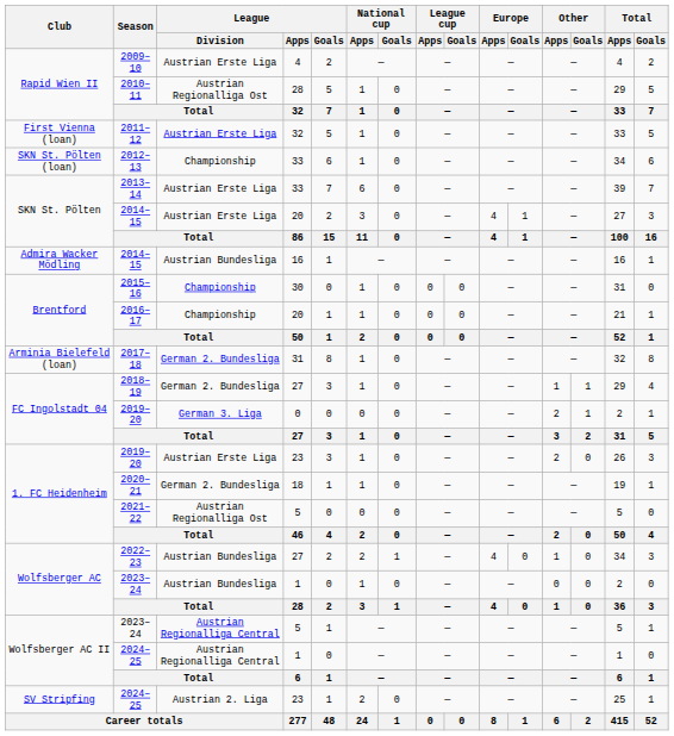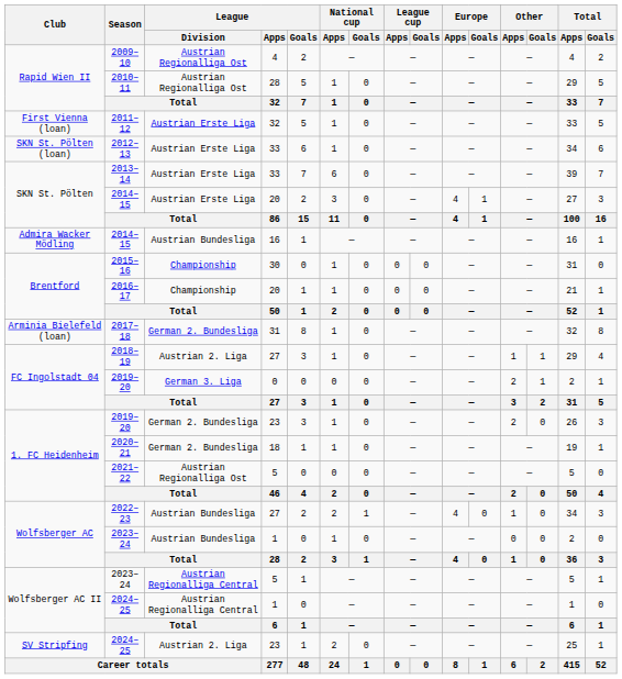 <table class="wikitable" style="text-align: center">
 <tr>
 <th rowspan="2">Club</th>
 <th rowspan="2">Season</th>
 <th colspan="3">League</th>
 <th colspan="2">National cup</th>
 <th colspan="2">League cup</th>
 <th colspan="2">Europe</th>
 <th colspan="2">Other</th>
 <th colspan="2">Total</th>
 </tr>
 <tr>
 <th>Division</th>
 <th>Apps</th>
 <th>Goals</th>
 <th>Apps</th>
 <th>Goals</th>
 <th>Apps</th>
 <th>Goals</th>
 <th>Apps</th>
 <th>Goals</th>
 <th>Apps</th>
 <th>Goals</th>
 <th>Apps</th>
 <th>Goals</th>
 </tr>
 <tr>
 <td rowspan="3"><a href='#'>Rapid Wien II</a></td>
 <td><a href='#'>2009–10</a></td>
-<td>Austrian Erste Liga</td>
+<td><a href='#'>Austrian Regionalliga Ost</a></td>
 <td>4</td>
 <td>2</td>
 <td colspan="2">—</td>
 <td colspan="2">—</td>
 <td colspan="2">—</td>
 <td colspan="2">—</td>
 <td>4</td>
 <td>2</td>
 </tr>
 <tr>
 <td><a href='#'>2010–11</a></td>
 <td>Austrian Regionalliga Ost</td>
 <td>28</td>
 <td>5</td>
 <td>1</td>
 <td>0</td>
 <td colspan="2">—</td>
 <td colspan="2">—</td>
 <td colspan="2">—</td>
 <td>29</td>
 <td>5</td>
 </tr>
 <tr>
 <th colspan="2">Total</th>
 <th>32</th>
 <th>7</th>
 <th>1</th>
 <th>0</th>
 <th colspan="2">—</th>
 <th colspan="2">—</th>
 <th colspan="2">—</th>
 <th>33</th>
 <th>7</th>
 </tr>
 <tr>
 <td><a href='#'>First Vienna</a> (loan)</td>
 <td><a href='#'>2011–12</a></td>
 <td><a href='#'>Austrian Erste Liga</a></td>
 <td>32</td>
 <td>5</td>
 <td>1</td>
 <td>0</td>
 <td colspan="2">—</td>
 <td colspan="2">—</td>
 <td colspan="2">—</td>
 <td>33</td>
 <td>5</td>
 </tr>
 <tr>
 <td><a href='#'>SKN St. Pölten</a> (loan)</td>
 <td><a href='#'>2012–13</a></td>
-<td>Championship</td>
+<td>Austrian Erste Liga</td>
 <td>33</td>
 <td>6</td>
 <td>1</td>
 <td>0</td>
 <td colspan="2">—</td>
 <td colspan="2">—</td>
 <td colspan="2">—</td>
 <td>34</td>
 <td>6</td>
 </tr>
 <tr>
 <td rowspan="3">SKN St. Pölten</td>
 <td><a href='#'>2013–14</a></td>
 <td>Austrian Erste Liga</td>
 <td>33</td>
 <td>7</td>
 <td>6</td>
 <td>0</td>
 <td colspan="2">—</td>
 <td colspan="2">—</td>
 <td colspan="2">—</td>
 <td>39</td>
 <td>7</td>
 </tr>
 <tr>
 <td><a href='#'>2014–15</a></td>
 <td>Austrian Erste Liga</td>
 <td>20</td>
 <td>2</td>
 <td>3</td>
 <td>0</td>
 <td colspan="2">—</td>
 <td>4</td>
 <td>1</td>
 <td colspan="2">—</td>
 <td>27</td>
 <td>3</td>
 </tr>
 <tr>
 <th colspan="2">Total</th>
 <th>86</th>
 <th>15</th>
 <th>11</th>
 <th>0</th>
 <th colspan="2">—</th>
 <th>4</th>
 <th>1</th>
 <th colspan="2">—</th>
 <th>100</th>
 <th>16</th>
 </tr>
 <tr>
 <td><a href='#'>Admira Wacker Mödling</a></td>
 <td><a href='#'>2014–15</a></td>
 <td>Austrian Bundesliga</td>
 <td>16</td>
 <td>1</td>
 <td colspan="2">—</td>
 <td colspan="2">—</td>
 <td colspan="2">—</td>
 <td colspan="2">—</td>
 <td>16</td>
 <td>1</td>
 </tr>
 <tr>
 <td rowspan="3"><a href='#'>Brentford</a></td>
 <td><a href='#'>2015–16</a></td>
 <td><a href='#'>Championship</a></td>
 <td>30</td>
 <td>0</td>
 <td>1</td>
 <td>0</td>
 <td>0</td>
 <td>0</td>
 <td colspan="2">—</td>
 <td colspan="2">—</td>
 <td>31</td>
 <td>0</td>
 </tr>
 <tr>
 <td><a href='#'>2016–17</a></td>
 <td>Championship</td>
 <td>20</td>
 <td>1</td>
 <td>1</td>
 <td>0</td>
 <td>0</td>
 <td>0</td>
 <td colspan="2">—</td>
 <td colspan="2">—</td>
 <td>21</td>
 <td>1</td>
 </tr>
 <tr>
 <th colspan="2">Total</th>
 <th>50</th>
 <th>1</th>
 <th>2</th>
 <th>0</th>
 <th>0</th>
 <th>0</th>
 <th colspan="2">—</th>
 <th colspan="2">—</th>
 <th>52</th>
 <th>1</th>
 </tr>
 <tr>
 <td><a href='#'>Arminia Bielefeld</a> (loan)</td>
 <td><a href='#'>2017–18</a></td>
 <td><a href='#'>German 2. Bundesliga</a></td>
 <td>31</td>
 <td>8</td>
 <td>1</td>
 <td>0</td>
 <td colspan="2">—</td>
 <td colspan="2">—</td>
 <td colspan="2">—</td>
 <td>32</td>
 <td>8</td>
 </tr>
 <tr>
 <td rowspan="3"><a href='#'>FC Ingolstadt 04</a></td>
 <td><a href='#'>2018–19</a></td>
-<td>German 2. Bundesliga</td>
+<td>Austrian 2. Liga</td>
 <td>27</td>
 <td>3</td>
 <td>1</td>
 <td>0</td>
 <td colspan="2">—</td>
 <td colspan="2">—</td>
 <td>1</td>
 <td>1</td>
 <td>29</td>
 <td>4</td>
 </tr>
 <tr>
 <td><a href='#'>2019–20</a></td>
 <td><a href='#'>German 3. Liga</a></td>
 <td>0</td>
 <td>0</td>
 <td>0</td>
 <td>0</td>
 <td colspan="2">—</td>
 <td colspan="2">—</td>
 <td>2</td>
 <td>1</td>
 <td>2</td>
 <td>1</td>
 </tr>
 <tr>
 <th colspan="2">Total</th>
 <th>27</th>
 <th>3</th>
 <th>1</th>
 <th>0</th>
 <th colspan="2">—</th>
 <th colspan="2">—</th>
 <th>3</th>
 <th>2</th>
 <th>31</th>
 <th>5</th>
 </tr>
 <tr>
 <td rowspan="4"><a href='#'>1. FC Heidenheim</a></td>
 <td><a href='#'>2019–20</a></td>
-<td>Austrian Erste Liga</td>
+<td>German 2. Bundesliga</td>
 <td>23</td>
 <td>3</td>
 <td>1</td>
 <td>0</td>
 <td colspan="2">—</td>
 <td colspan="2">—</td>
 <td>2</td>
 <td>0</td>
 <td>26</td>
 <td>3</td>
 </tr>
 <tr>
 <td><a href='#'>2020–21</a></td>
 <td>German 2. Bundesliga</td>
 <td>18</td>
 <td>1</td>
 <td>1</td>
 <td>0</td>
 <td colspan="2">—</td>
 <td colspan="2">—</td>
 <td colspan="2">—</td>
 <td>19</td>
 <td>1</td>
 </tr>
 <tr>
 <td><a href='#'>2021–22</a></td>
 <td>Austrian Regionalliga Ost</td>
 <td>5</td>
 <td>0</td>
 <td>0</td>
 <td>0</td>
 <td colspan="2">—</td>
 <td colspan="2">—</td>
 <td colspan="2">—</td>
 <td>5</td>
 <td>0</td>
 </tr>
 <tr>
 <th colspan="2">Total</th>
 <th>46</th>
 <th>4</th>
 <th>2</th>
 <th>0</th>
 <th colspan="2">—</th>
 <th colspan="2">—</th>
 <th>2</th>
 <th>0</th>
 <th>50</th>
 <th>4</th>
 </tr>
 <tr>
 <td rowspan="3"><a href='#'>Wolfsberger AC</a></td>
 <td><a href='#'>2022–23</a></td>
 <td>Austrian Bundesliga</td>
 <td>27</td>
 <td>2</td>
 <td>2</td>
 <td>1</td>
 <td colspan="2">—</td>
 <td>4</td>
 <td>0</td>
 <td>1</td>
 <td>0</td>
 <td>34</td>
 <td>3</td>
 </tr>
 <tr>
 <td><a href='#'>2023–24</a></td>
 <td>Austrian Bundesliga</td>
 <td>1</td>
 <td>0</td>
 <td>1</td>
 <td>0</td>
 <td colspan="2">—</td>
 <td colspan="2">—</td>
 <td>0</td>
 <td>0</td>
 <td>2</td>
 <td>0</td>
 </tr>
 <tr>
 <th colspan="2">Total</th>
 <th>28</th>
 <th>2</th>
 <th>3</th>
 <th>1</th>
 <th colspan="2">—</th>
 <th>4</th>
 <th>0</th>
 <th>1</th>
 <th>0</th>
 <th>36</th>
 <th>3</th>
 </tr>
 <tr>
 <td rowspan="3">Wolfsberger AC II</td>
 <td>2023–24</td>
 <td><a href='#'>Austrian Regionalliga Central</a></td>
 <td>5</td>
 <td>1</td>
 <td colspan="2">—</td>
 <td colspan="2">—</td>
 <td colspan="2">—</td>
 <td colspan="2">—</td>
 <td>5</td>
 <td>1</td>
 </tr>
 <tr>
 <td><a href='#'>2024–25</a></td>
 <td>Austrian Regionalliga Central</td>
 <td>1</td>
 <td>0</td>
 <td colspan="2">—</td>
 <td colspan="2">—</td>
 <td colspan="2">—</td>
 <td colspan="2">—</td>
 <td>1</td>
 <td>0</td>
 </tr>
 <tr>
 <th colspan="2">Total</th>
 <th>6</th>
 <th>1</th>
 <th colspan="2">—</th>
 <th colspan="2">—</th>
 <th colspan="2">—</th>
 <th colspan="2">—</th>
 <th>6</th>
 <th>1</th>
 </tr>
 <tr>
 <td><a href='#'>SV Stripfing</a></td>
 <td><a href='#'>2024–25</a></td>
 <td>Austrian 2. Liga</td>
 <td>23</td>
 <td>1</td>
 <td>2</td>
 <td>0</td>
 <td colspan="2">—</td>
 <td colspan="2">—</td>
 <td colspan="2">—</td>
 <td>25</td>
 <td>1</td>
 </tr>
 <tr>
 <th colspan="3">Career totals</th>
 <th>277</th>
 <th>48</th>
 <th>24</th>
 <th>1</th>
 <th>0</th>
 <th>0</th>
 <th>8</th>
 <th>1</th>
 <th>6</th>
 <th>2</th>
 <th>415</th>
 <th>52</th>
 </tr>
 </table>
